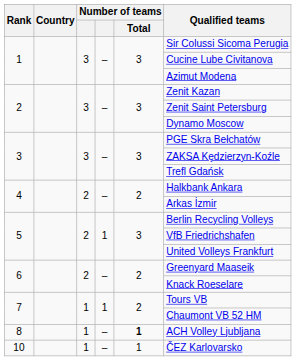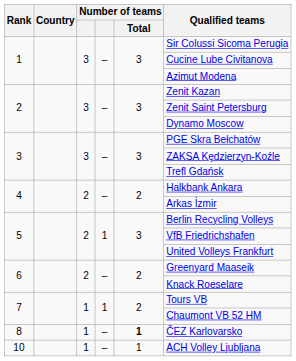 <table class="wikitable" style="text-align:left">
 <tr>
 <th rowspan=2>Rank</th>
 <th rowspan=2>Country</th>
 <th colspan=3>Number of teams</th>
 <th rowspan=2>Qualified teams</th>
 </tr>
 <tr>
 <th></th>
 <th></th>
 <th>Total</th>
 </tr>
 <tr>
 <td align="center" rowspan="3">1</td>
 <td rowspan="3"></td>
 <td align="center" rowspan="3">3</td>
 <td align="center" rowspan="3">–</td>
 <td align="center" rowspan="3">3</td>
 <td><a href='#'>Sir Colussi Sicoma Perugia</a></td>
 </tr>
 <tr>
 <td><a href='#'>Cucine Lube Civitanova</a></td>
 </tr>
 <tr>
 <td><a href='#'>Azimut Modena</a></td>
 </tr>
 <tr>
 <td align="center" rowspan="3">2</td>
 <td rowspan="3"></td>
 <td align="center" rowspan="3">3</td>
 <td align="center" rowspan="3">–</td>
 <td align="center" rowspan="3">3</td>
 <td><a href='#'>Zenit Kazan</a></td>
 </tr>
 <tr>
 <td><a href='#'>Zenit Saint Petersburg</a></td>
 </tr>
 <tr>
 <td><a href='#'>Dynamo Moscow</a></td>
 </tr>
 <tr>
 <td align="center" rowspan="3">3</td>
 <td rowspan="3"></td>
 <td align="center" rowspan="3">3</td>
 <td align="center" rowspan="3">–</td>
 <td align="center" rowspan="3">3</td>
 <td><a href='#'>PGE Skra Bełchatów</a></td>
 </tr>
 <tr>
 <td><a href='#'>ZAKSA Kędzierzyn-Koźle</a></td>
 </tr>
 <tr>
 <td><a href='#'>Trefl Gdańsk</a></td>
 </tr>
 <tr>
 <td align="center" rowspan="2">4</td>
 <td rowspan="2"></td>
 <td align="center" rowspan="2">2</td>
 <td align="center" rowspan="2">–</td>
 <td align="center" rowspan="2">2</td>
 <td><a href='#'>Halkbank Ankara</a></td>
 </tr>
 <tr>
 <td><a href='#'>Arkas İzmir</a></td>
 </tr>
 <tr>
 <td align="center" rowspan="3">5</td>
 <td rowspan="3"></td>
 <td align="center" rowspan="3">2</td>
 <td align="center" rowspan="3">1</td>
 <td align="center" rowspan="3">3</td>
 <td><a href='#'>Berlin Recycling Volleys</a></td>
 </tr>
 <tr>
 <td><a href='#'>VfB Friedrichshafen</a></td>
 </tr>
 <tr>
 <td><a href='#'>United Volleys Frankfurt</a></td>
 </tr>
 <tr>
 <td align="center" rowspan="2">6</td>
 <td rowspan="2"></td>
 <td align="center" rowspan="2">2</td>
 <td align="center" rowspan="2">–</td>
 <td align="center" rowspan="2">2</td>
 <td><a href='#'>Greenyard Maaseik</a></td>
 </tr>
 <tr>
 <td><a href='#'>Knack Roeselare</a></td>
 </tr>
 <tr>
 <td align="center" rowspan="2">7</td>
 <td rowspan="2"></td>
 <td align="center" rowspan="2">1</td>
 <td align="center" rowspan="2">1</td>
 <td align="center" rowspan="2">2</td>
 <td><a href='#'>Tours VB</a></td>
 </tr>
 <tr>
 <td><a href='#'>Chaumont VB 52 HM</a></td>
 </tr>
 <tr>
 <td align="center">8</td>
 <td></td>
 <td align="center">1</td>
 <td align="center">–</td>
 <td align="center"><strong>1</strong></td>
-<td><a href='#'>ACH Volley Ljubljana</a></td>
+<td><a href='#'>ČEZ Karlovarsko</a></td>
 </tr>
 <tr>
 <td align="center">10</td>
 <td></td>
 <td align="center">1</td>
 <td align="center">–</td>
 <td align="center">1</td>
-<td><a href='#'>ČEZ Karlovarsko</a></td>
+<td><a href='#'>ACH Volley Ljubljana</a></td>
 </tr>
 </table>
